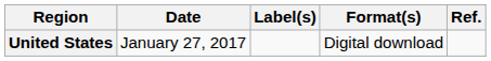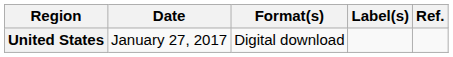 <table class="wikitable plainrowheaders">
 <tr>
 <th scope="col">Region</th>
 <th scope="col">Date</th>
+<th scope="col">Format(s)</th>
 <th scope="col">Label(s)</th>
-<th scope="col">Format(s)</th>
 <th scope="col">Ref.</th>
 </tr>
 <tr>
 <th scope="row">United States</th>
 <td>January 27, 2017</td>
+<td>Digital download</td>
 <td></td>
-<td>Digital download</td>
 <td><br></td>
 </tr>
 </table>
